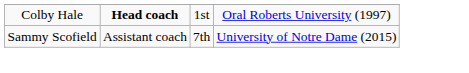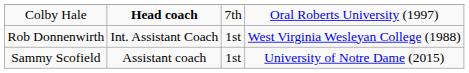 <table class="wikitable" style="text-align:center;">
 <tr>
 </tr>
 <tr>
 <td>Colby Hale</td>
 <td><strong>Head coach</strong></td>
+<td>7th</td>
+<td><a href='#'>Oral Roberts University</a> (1997)</td>
+</tr>
+<tr>
+<td>Rob Donnenwirth</td>
+<td>Int. Assistant Coach</td>
 <td>1st</td>
-<td><a href='#'>Oral Roberts University</a> (1997)</td>
+<td><a href='#'>West Virginia Wesleyan College</a> (1988)</td>
 </tr>
 <tr>
 <td>Sammy Scofield</td>
 <td>Assistant coach</td>
-<td>7th</td>
+<td>1st</td>
 <td><a href='#'>University of Notre Dame</a> (2015)</td>
 </tr>
 </table>
